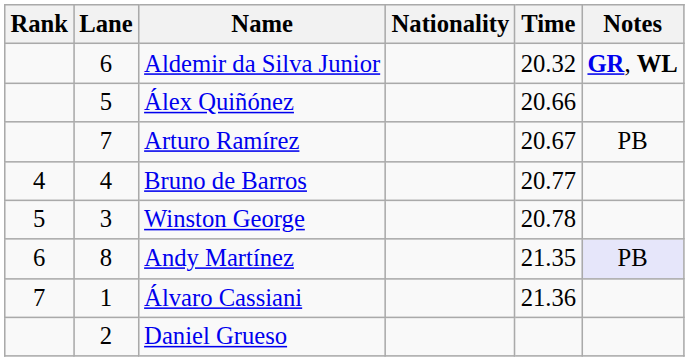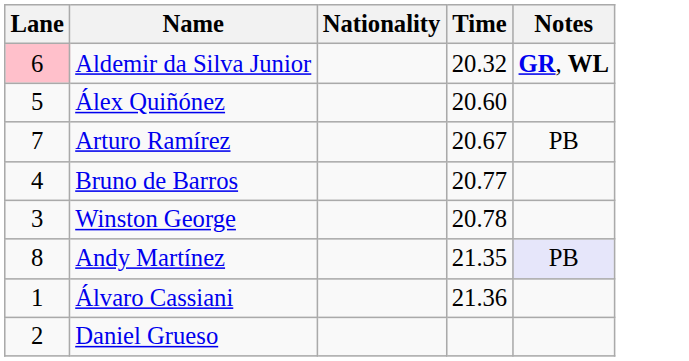 <table class="wikitable sortable" style="text-align:center">
 <tr>
-<th>Rank</th>
 <th>Lane</th>
 <th>Name</th>
 <th>Nationality</th>
 <th>Time</th>
 <th>Notes</th>
 </tr>
 <tr>
-<td></td>
-<td>6</td>
+<td style="background: pink;">6</td>
 <td align=left><a href='#'>Aldemir da Silva Junior</a></td>
 <td align=left></td>
 <td>20.32</td>
 <td><strong><a href='#'>GR</a></strong>, <strong>WL</strong></td>
 </tr>
 <tr>
-<td></td>
 <td>5</td>
 <td align=left><a href='#'>Álex Quiñónez</a></td>
 <td align=left></td>
-<td>20.66</td>
+<td>20.60</td>
 <td></td>
 </tr>
 <tr>
-<td></td>
 <td>7</td>
 <td align=left><a href='#'>Arturo Ramírez</a></td>
 <td align=left></td>
 <td>20.67</td>
 <td>PB</td>
 </tr>
 <tr>
 <td>4</td>
-<td>4</td>
 <td align=left><a href='#'>Bruno de Barros</a></td>
 <td align=left></td>
 <td>20.77</td>
 <td></td>
 </tr>
 <tr>
-<td>5</td>
 <td>3</td>
 <td align=left><a href='#'>Winston George</a></td>
 <td align=left></td>
 <td>20.78</td>
 <td></td>
 </tr>
 <tr>
-<td>6</td>
 <td>8</td>
 <td align=left><a href='#'>Andy Martínez</a></td>
 <td align=left></td>
 <td>21.35</td>
 <td style="background: lavender;">PB</td>
 </tr>
 <tr>
-<td>7</td>
 <td>1</td>
 <td align=left><a href='#'>Álvaro Cassiani</a></td>
 <td align=left></td>
 <td>21.36</td>
 <td></td>
 </tr>
 <tr>
-<td></td>
 <td>2</td>
 <td align=left><a href='#'>Daniel Grueso</a></td>
 <td align=left></td>
 <td></td>
 <td></td>
 </tr>
 </table>
